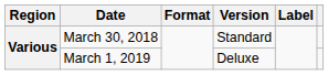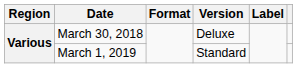 <table class="wikitable plainrowheaders">
 <tr>
 <th scope="col">Region</th>
 <th scope="col">Date</th>
 <th scope="col">Format</th>
 <th scope="col">Version</th>
 <th scope="col">Label</th>
 <th scope="col"></th>
 </tr>
 <tr>
 <th scope="row" rowspan="2">Various</th>
 <td>March 30, 2018</td>
 <td rowspan="2"></td>
-<td>Standard</td>
+<td>Deluxe</td>
 <td rowspan="2"></td>
 <td align="center"></td>
 </tr>
 <tr>
 <td>March 1, 2019</td>
-<td>Deluxe</td>
+<td>Standard</td>
 <td align="center"></td>
 </tr>
 </table>
